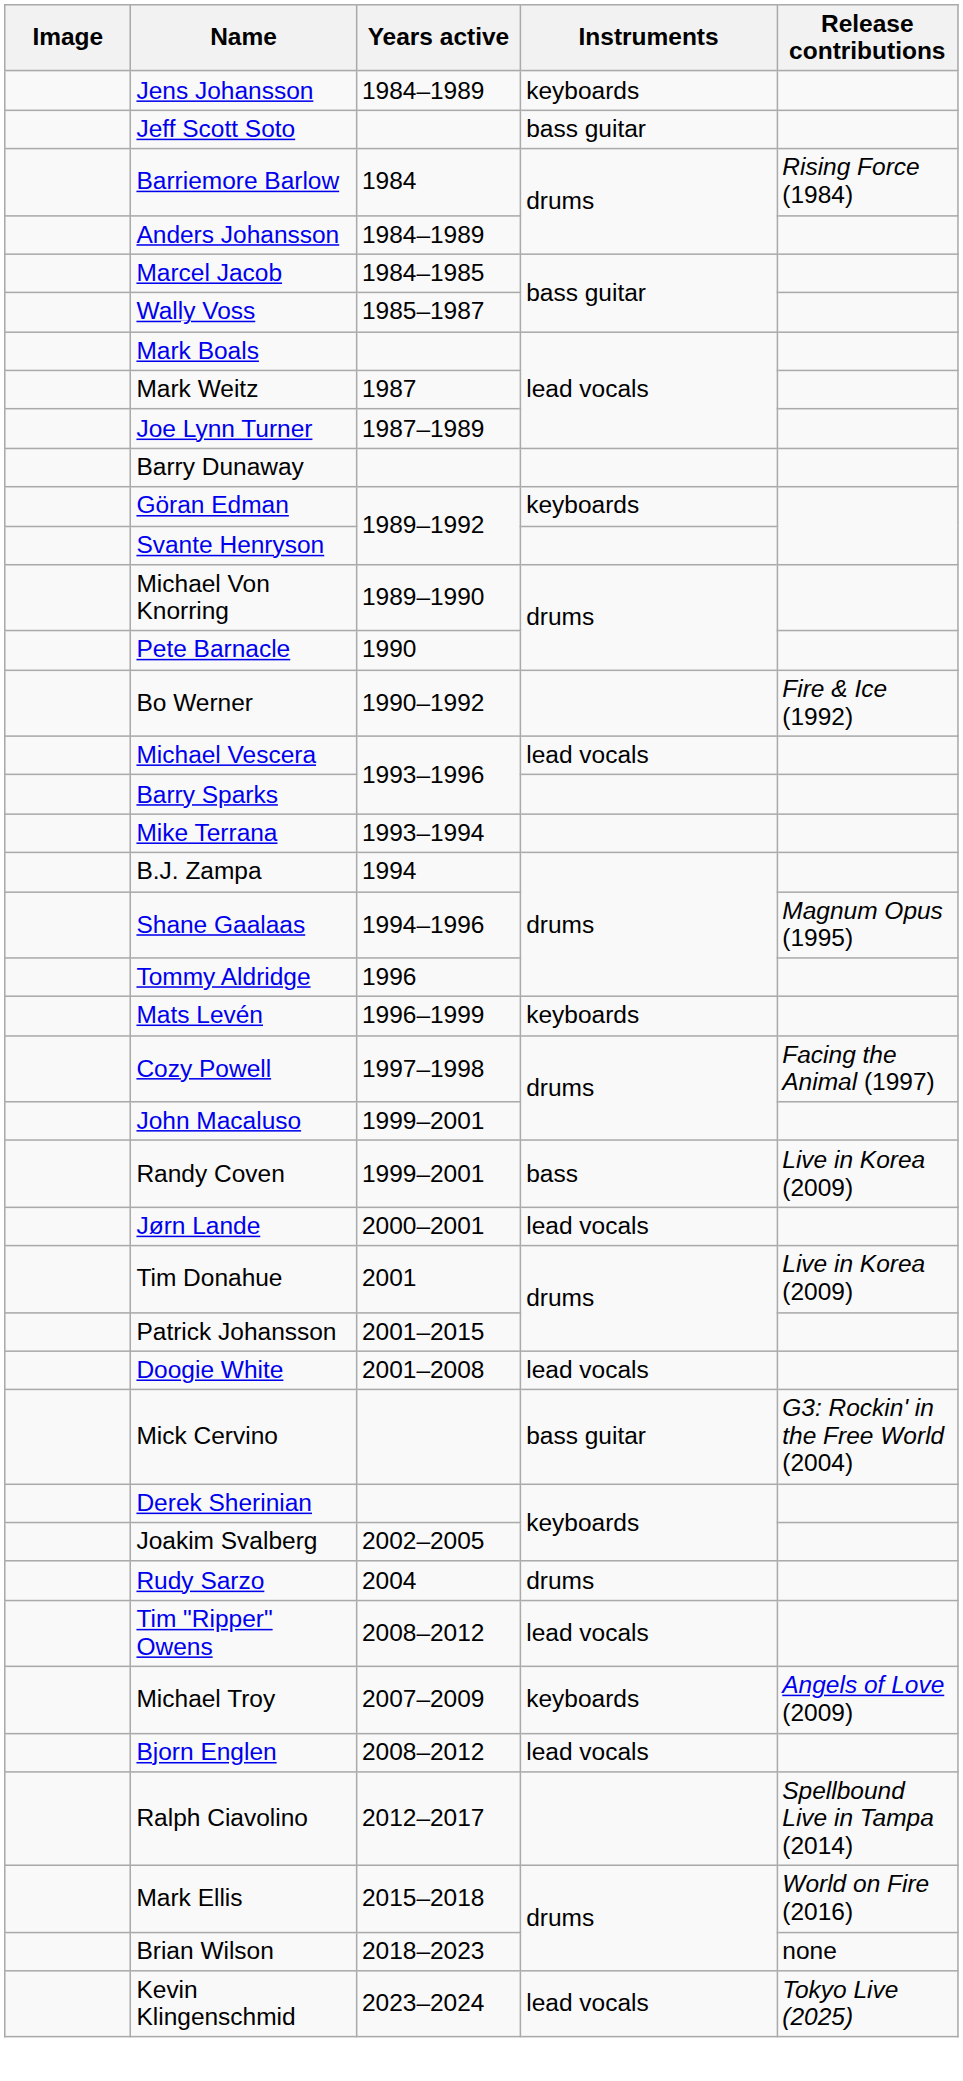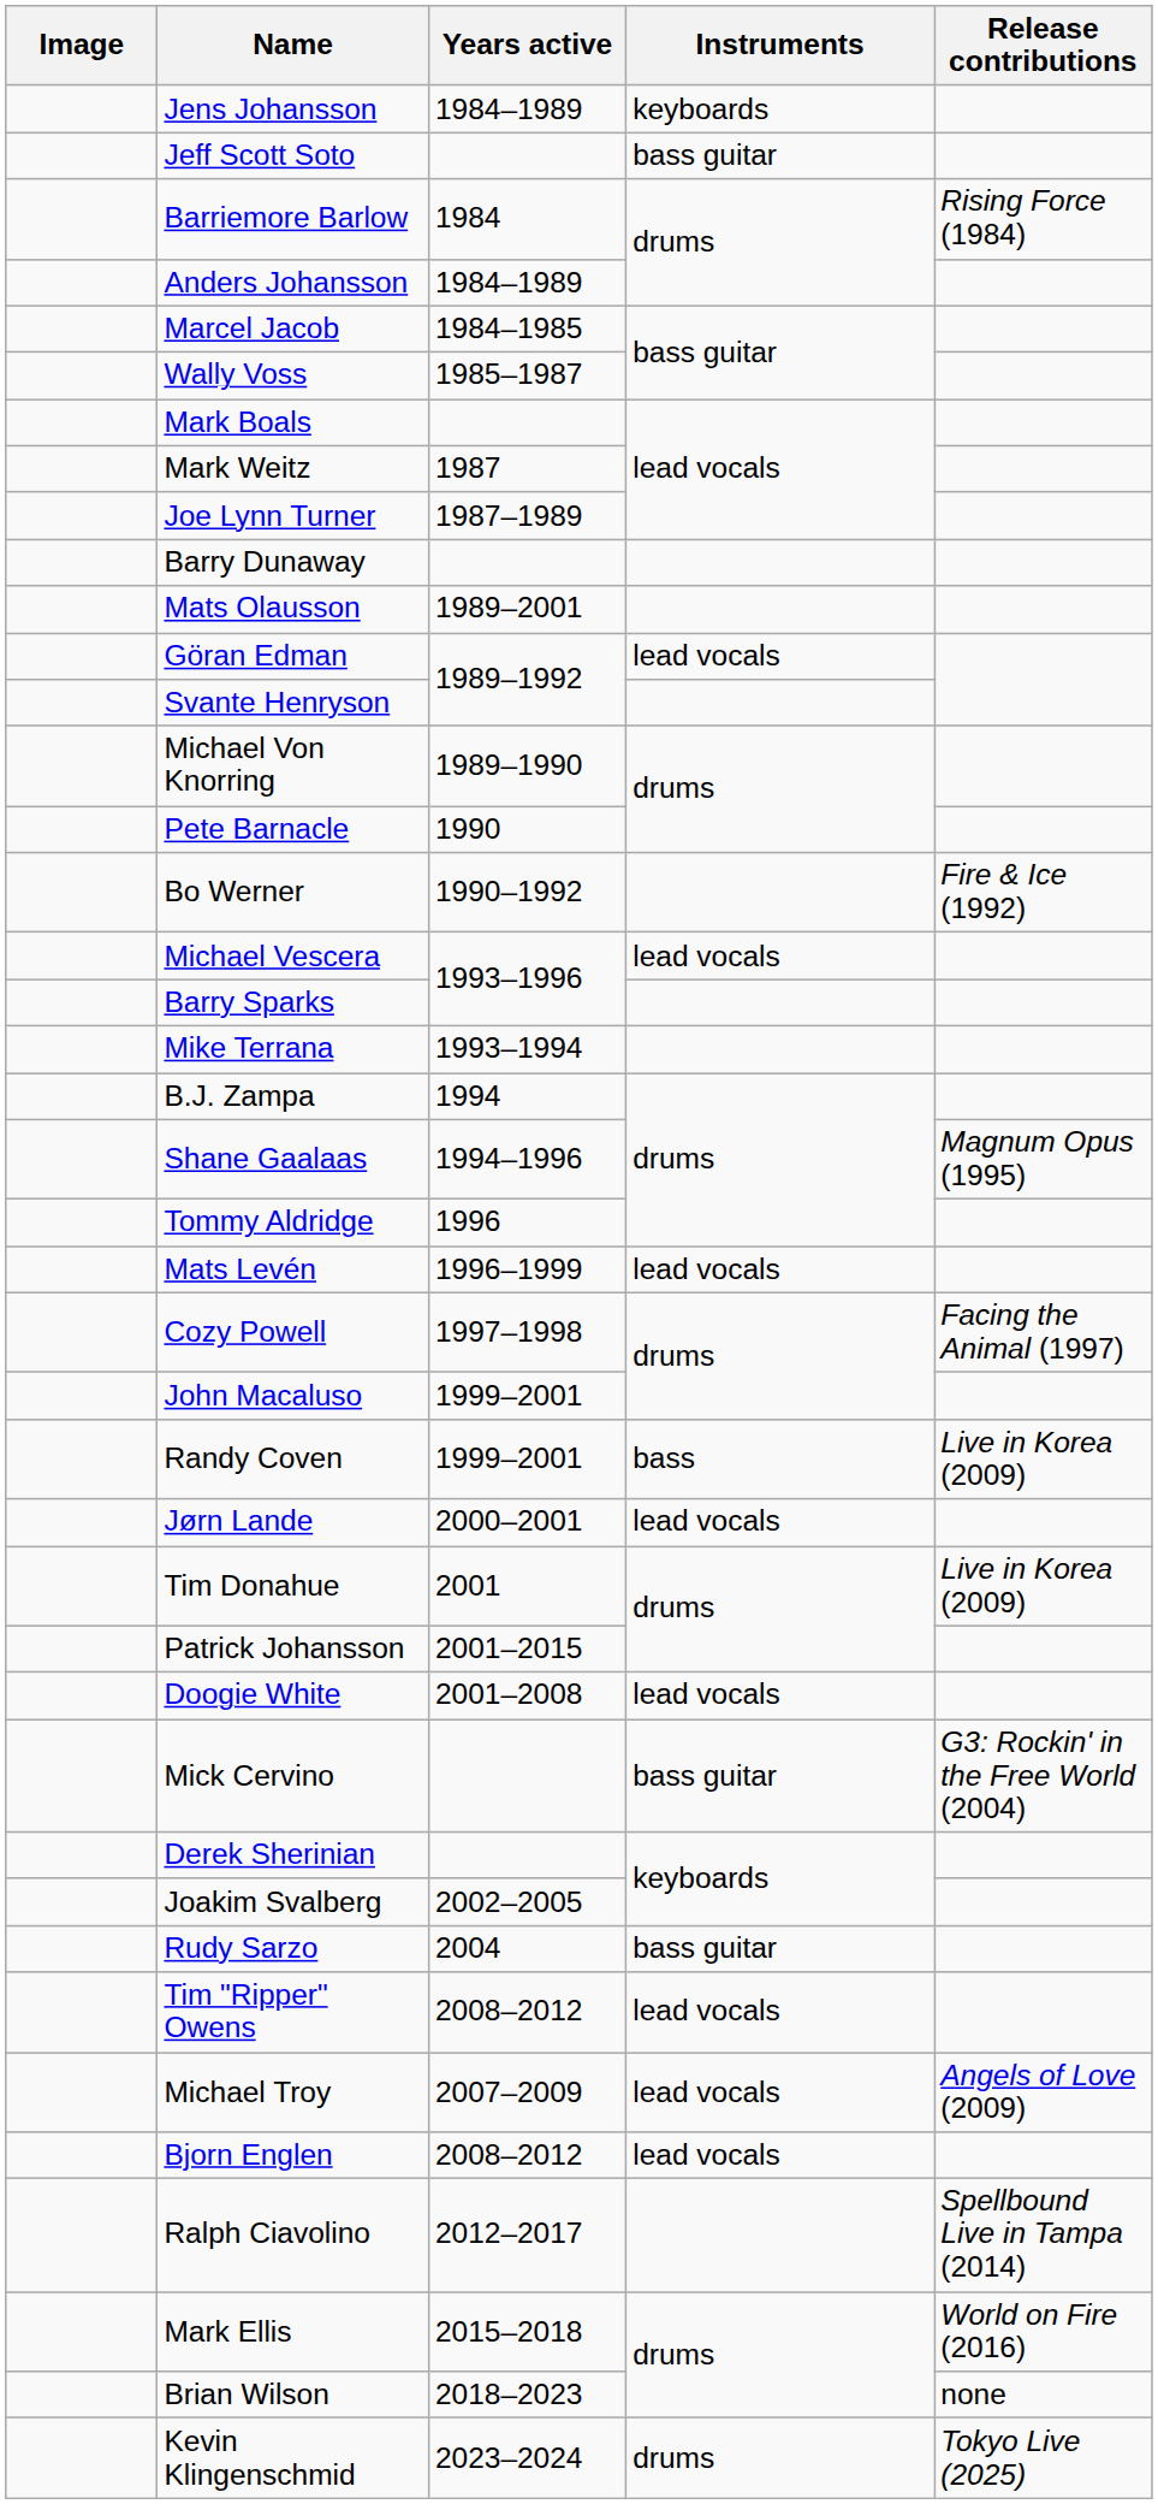 <table class="wikitable" border="1" width=100%>
 <tr>
 <th width="75">Image</th>
 <th width="140">Name</th>
 <th width="100">Years active</th>
 <th width="160">Instruments</th>
 <th>Release contributions</th>
 </tr>
 <tr>
 <td></td>
 <td><a href='#'>Jens Johansson</a></td>
 <td>1984–1989</td>
 <td>keyboards</td>
 <td></td>
 </tr>
 <tr>
 <td></td>
 <td><a href='#'>Jeff Scott Soto</a></td>
 <td></td>
 <td>bass guitar</td>
 <td></td>
 </tr>
 <tr>
 <td></td>
 <td><a href='#'>Barriemore Barlow</a></td>
 <td>1984</td>
 <td rowspan="2">drums</td>
 <td><em>Rising Force</em> (1984)</td>
 </tr>
 <tr>
 <td></td>
 <td><a href='#'>Anders Johansson</a></td>
 <td>1984–1989</td>
 <td></td>
 </tr>
 <tr>
 <td></td>
 <td><a href='#'>Marcel Jacob</a></td>
 <td>1984–1985 </td>
 <td rowspan="2">bass guitar</td>
 <td></td>
 </tr>
 <tr>
 <td></td>
 <td><a href='#'>Wally Voss</a></td>
 <td>1985–1987 </td>
 <td></td>
 </tr>
 <tr>
 <td></td>
 <td><a href='#'>Mark Boals</a></td>
 <td></td>
 <td rowspan="3">lead vocals</td>
 <td></td>
 </tr>
 <tr>
 <td></td>
 <td>Mark Weitz</td>
 <td>1987</td>
 <td></td>
 </tr>
 <tr>
 <td></td>
 <td><a href='#'>Joe Lynn Turner</a></td>
 <td>1987–1989</td>
 <td></td>
 </tr>
 <tr>
 <td></td>
 <td>Barry Dunaway</td>
 <td></td>
 <td></td>
 <td></td>
 </tr>
 <tr>
 <td></td>
+<td><a href='#'>Mats Olausson</a></td>
+<td>1989–2001 </td>
+<td></td>
+<td></td>
+</tr>
+<tr>
+<td></td>
 <td><a href='#'>Göran Edman</a></td>
 <td rowspan="2">1989–1992</td>
-<td>keyboards</td>
+<td>lead vocals</td>
 <td rowspan="2"></td>
 </tr>
 <tr>
 <td></td>
 <td><a href='#'>Svante Henryson</a></td>
 <td></td>
 </tr>
 <tr>
 <td></td>
 <td>Michael Von Knorring</td>
 <td>1989–1990</td>
 <td rowspan="2">drums</td>
 <td></td>
 </tr>
 <tr>
 <td></td>
 <td><a href='#'>Pete Barnacle</a></td>
 <td>1990 </td>
 <td></td>
 </tr>
 <tr>
 <td></td>
 <td>Bo Werner</td>
 <td>1990–1992 </td>
 <td></td>
 <td><em>Fire & Ice</em> (1992)</td>
 </tr>
 <tr>
 <td></td>
 <td><a href='#'>Michael Vescera</a></td>
 <td rowspan="2">1993–1996</td>
 <td>lead vocals</td>
 <td></td>
 </tr>
 <tr>
 <td></td>
 <td><a href='#'>Barry Sparks</a></td>
 <td></td>
 <td></td>
 </tr>
 <tr>
 <td></td>
 <td><a href='#'>Mike Terrana</a></td>
 <td>1993–1994</td>
 <td></td>
 <td></td>
 </tr>
 <tr>
 <td></td>
 <td>B.J. Zampa</td>
 <td>1994 </td>
 <td rowspan="3">drums</td>
 <td></td>
 </tr>
 <tr>
 <td></td>
 <td><a href='#'>Shane Gaalaas</a></td>
 <td>1994–1996</td>
 <td><em>Magnum Opus</em> (1995)</td>
 </tr>
 <tr>
 <td></td>
 <td><a href='#'>Tommy Aldridge</a></td>
 <td>1996 </td>
 </tr>
 <tr>
 <td></td>
 <td><a href='#'>Mats Levén</a></td>
 <td>1996–1999</td>
-<td>keyboards</td>
+<td>lead vocals</td>
 <td></td>
 </tr>
 <tr>
 <td></td>
 <td><a href='#'>Cozy Powell</a></td>
 <td>1997–1998 </td>
 <td rowspan="2">drums</td>
 <td><em>Facing the Animal</em> (1997)</td>
 </tr>
 <tr>
 <td></td>
 <td><a href='#'>John Macaluso</a></td>
 <td>1999–2001</td>
 <td></td>
 </tr>
 <tr>
 <td></td>
 <td>Randy Coven</td>
 <td>1999–2001 </td>
 <td>bass</td>
 <td><em>Live in Korea</em> (2009)</td>
 </tr>
 <tr>
 <td></td>
 <td><a href='#'>Jørn Lande</a></td>
 <td>2000–2001 </td>
 <td>lead vocals</td>
 <td></td>
 </tr>
 <tr>
 <td></td>
 <td>Tim Donahue</td>
 <td>2001 </td>
 <td rowspan="2">drums</td>
 <td><em>Live in Korea</em> (2009)</td>
 </tr>
 <tr>
 <td></td>
 <td>Patrick Johansson</td>
 <td>2001–2015</td>
 <td></td>
 </tr>
 <tr>
 <td></td>
 <td><a href='#'>Doogie White</a></td>
 <td>2001–2008</td>
 <td>lead vocals</td>
 <td></td>
 </tr>
 <tr>
 <td></td>
 <td>Mick Cervino</td>
 <td></td>
 <td>bass guitar</td>
 <td><em>G3: Rockin' in the Free World</em> (2004)</td>
 </tr>
 <tr>
 <td></td>
 <td><a href='#'>Derek Sherinian</a></td>
 <td></td>
 <td rowspan="2">keyboards</td>
 <td></td>
 </tr>
 <tr>
 <td></td>
 <td>Joakim Svalberg</td>
 <td>2002–2005</td>
 <td></td>
 </tr>
 <tr>
 <td></td>
 <td><a href='#'>Rudy Sarzo</a></td>
 <td>2004 </td>
-<td>drums</td>
+<td>bass guitar</td>
 <td></td>
 </tr>
 <tr>
 <td></td>
 <td><a href='#'>Tim "Ripper" Owens</a></td>
 <td>2008–2012</td>
 <td>lead vocals</td>
 <td></td>
 </tr>
 <tr>
 <td></td>
 <td>Michael Troy</td>
 <td>2007–2009</td>
-<td>keyboards</td>
+<td>lead vocals</td>
 <td><em><a href='#'>Angels of Love</a></em> (2009)</td>
 </tr>
 <tr>
 <td></td>
 <td><a href='#'>Bjorn Englen</a></td>
 <td>2008–2012 </td>
 <td>lead vocals</td>
 <td></td>
 </tr>
 <tr>
 <td></td>
 <td>Ralph Ciavolino</td>
 <td>2012–2017 </td>
 <td></td>
 <td><em>Spellbound Live in Tampa</em> (2014)</td>
 </tr>
 <tr>
 <td></td>
 <td>Mark Ellis</td>
 <td>2015–2018</td>
 <td rowspan="2">drums</td>
 <td><em>World on Fire</em> (2016)</td>
 </tr>
 <tr>
 <td></td>
 <td>Brian Wilson</td>
 <td>2018–2023 </td>
 <td>none</td>
 </tr>
 <tr>
 <td></td>
 <td>Kevin Klingenschmid</td>
 <td>2023–2024</td>
-<td>lead vocals</td>
+<td>drums</td>
 <td><em>Tokyo Live (2025)</em></td>
 </tr>
 </table>
